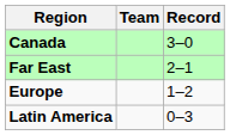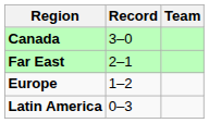 <table class="wikitable">
 <tr>
 <th>Region</th>
+<th>Record</th>
 <th>Team</th>
-<th>Record</th>
 </tr>
 <tr bgcolor=#bbffbb>
 <td><strong>Canada</strong></td>
+<td>3–0</td>
 <td></td>
-<td>3–0</td>
 </tr>
 <tr bgcolor=#bbffbb>
 <td><strong>Far East</strong></td>
+<td>2–1</td>
 <td></td>
-<td>2–1</td>
 </tr>
 <tr>
 <td><strong>Europe</strong></td>
+<td>1–2</td>
 <td></td>
-<td>1–2</td>
 </tr>
 <tr>
 <td><strong>Latin America</strong></td>
+<td>0–3</td>
 <td></td>
-<td>0–3</td>
 </tr>
 </table>
